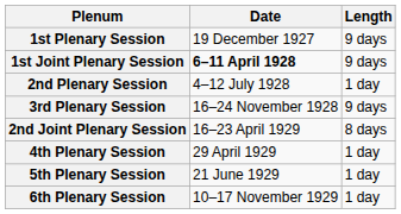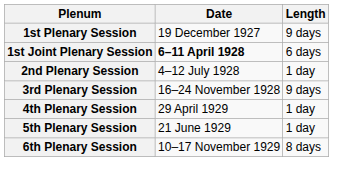 <table class="wikitable sortable plainrowheaders">
 <tr>
 <th scope="col">Plenum</th>
 <th scope="col">Date</th>
 <th scope="col">Length</th>
 </tr>
 <tr>
 <th scope="row">1st Plenary Session</th>
 <td data-sort-value="1">19 December 1927</td>
 <td>9 days</td>
 </tr>
 <tr>
 <th scope="row">1st Joint Plenary Session</th>
 <td data-sort-value="2"><strong>6–11 April 1928</strong></td>
-<td>9 days</td>
+<td>6 days</td>
 </tr>
 <tr>
 <th scope="row">2nd Plenary Session</th>
 <td data-sort-value="3">4–12 July 1928</td>
 <td>1 day</td>
 </tr>
 <tr>
 <th scope="row">3rd Plenary Session</th>
 <td data-sort-value="4">16–24 November 1928</td>
 <td>9 days</td>
-</tr>
-<tr>
-<th scope="row">2nd Joint Plenary Session</th>
-<td data-sort-value="5">16–23 April 1929</td>
-<td>8 days</td>
 </tr>
 <tr>
 <th scope="row">4th Plenary Session</th>
 <td data-sort-value="6">29 April 1929</td>
 <td>1 day</td>
 </tr>
 <tr>
 <th scope="row">5th Plenary Session</th>
 <td data-sort-value="7">21 June 1929</td>
 <td>1 day</td>
 </tr>
 <tr>
 <th scope="row">6th Plenary Session</th>
 <td data-sort-value="8">10–17 November 1929</td>
-<td>1 day</td>
+<td>8 days</td>
 </tr>
 </table>
